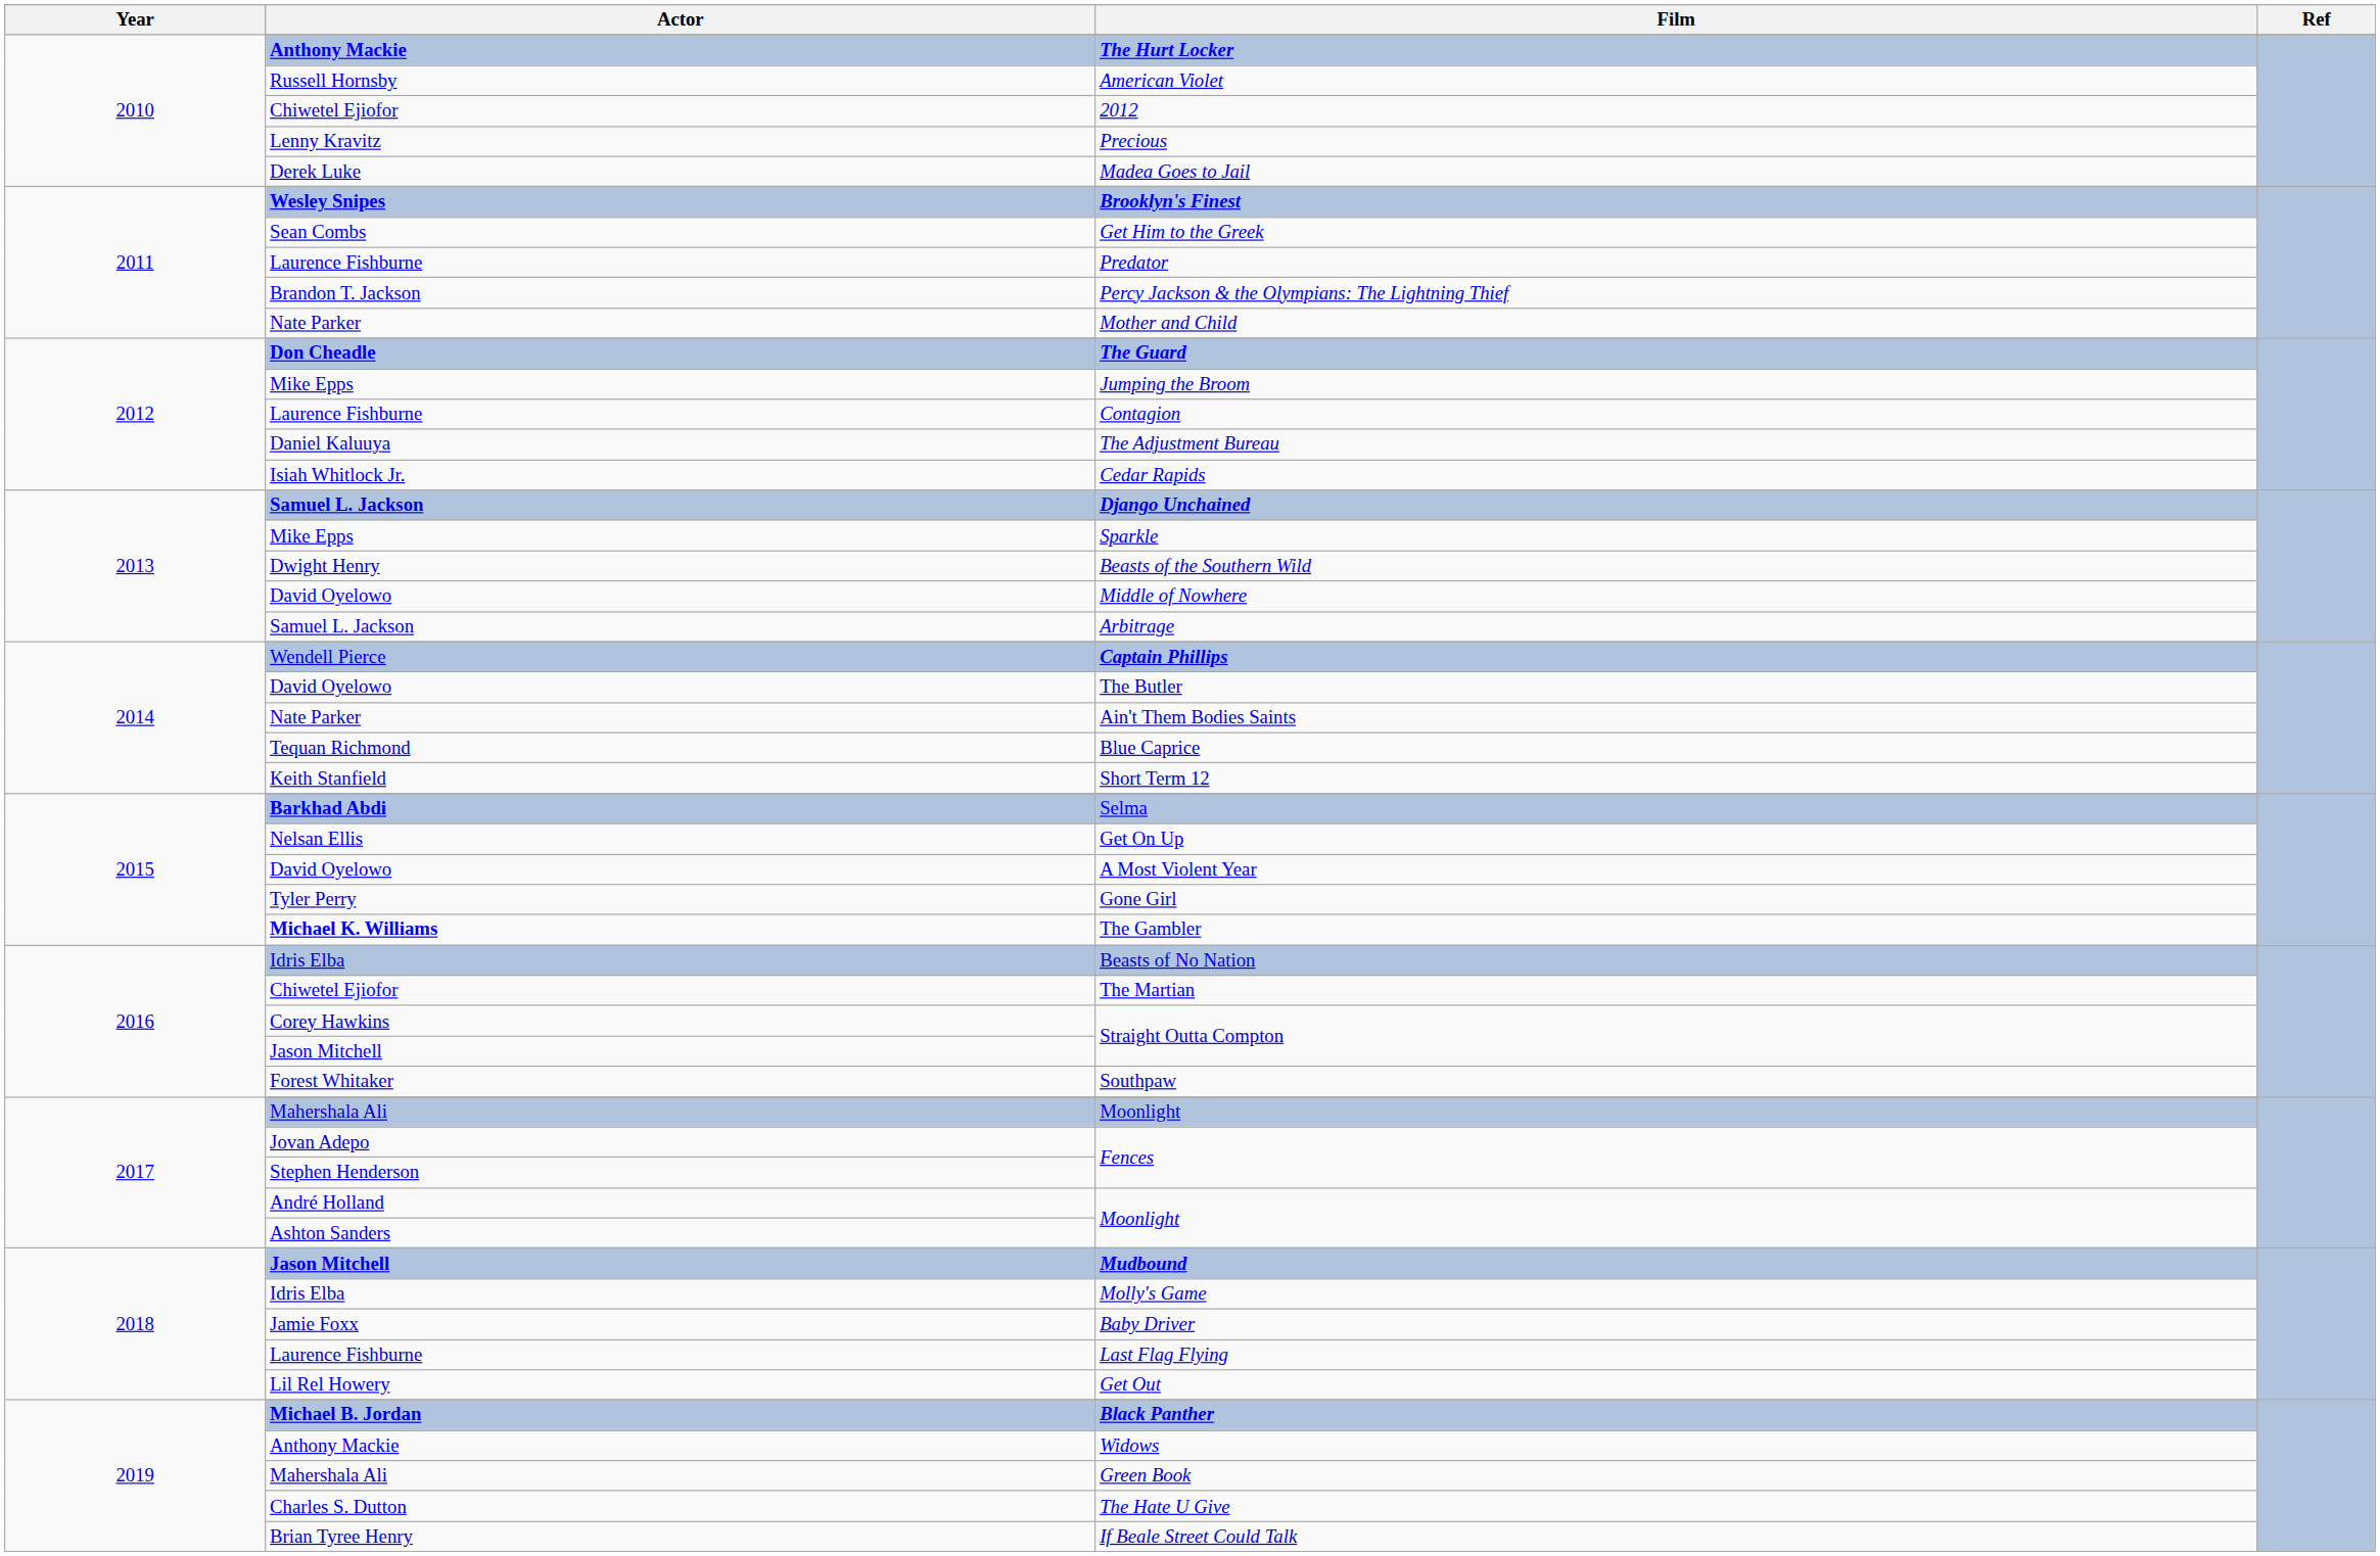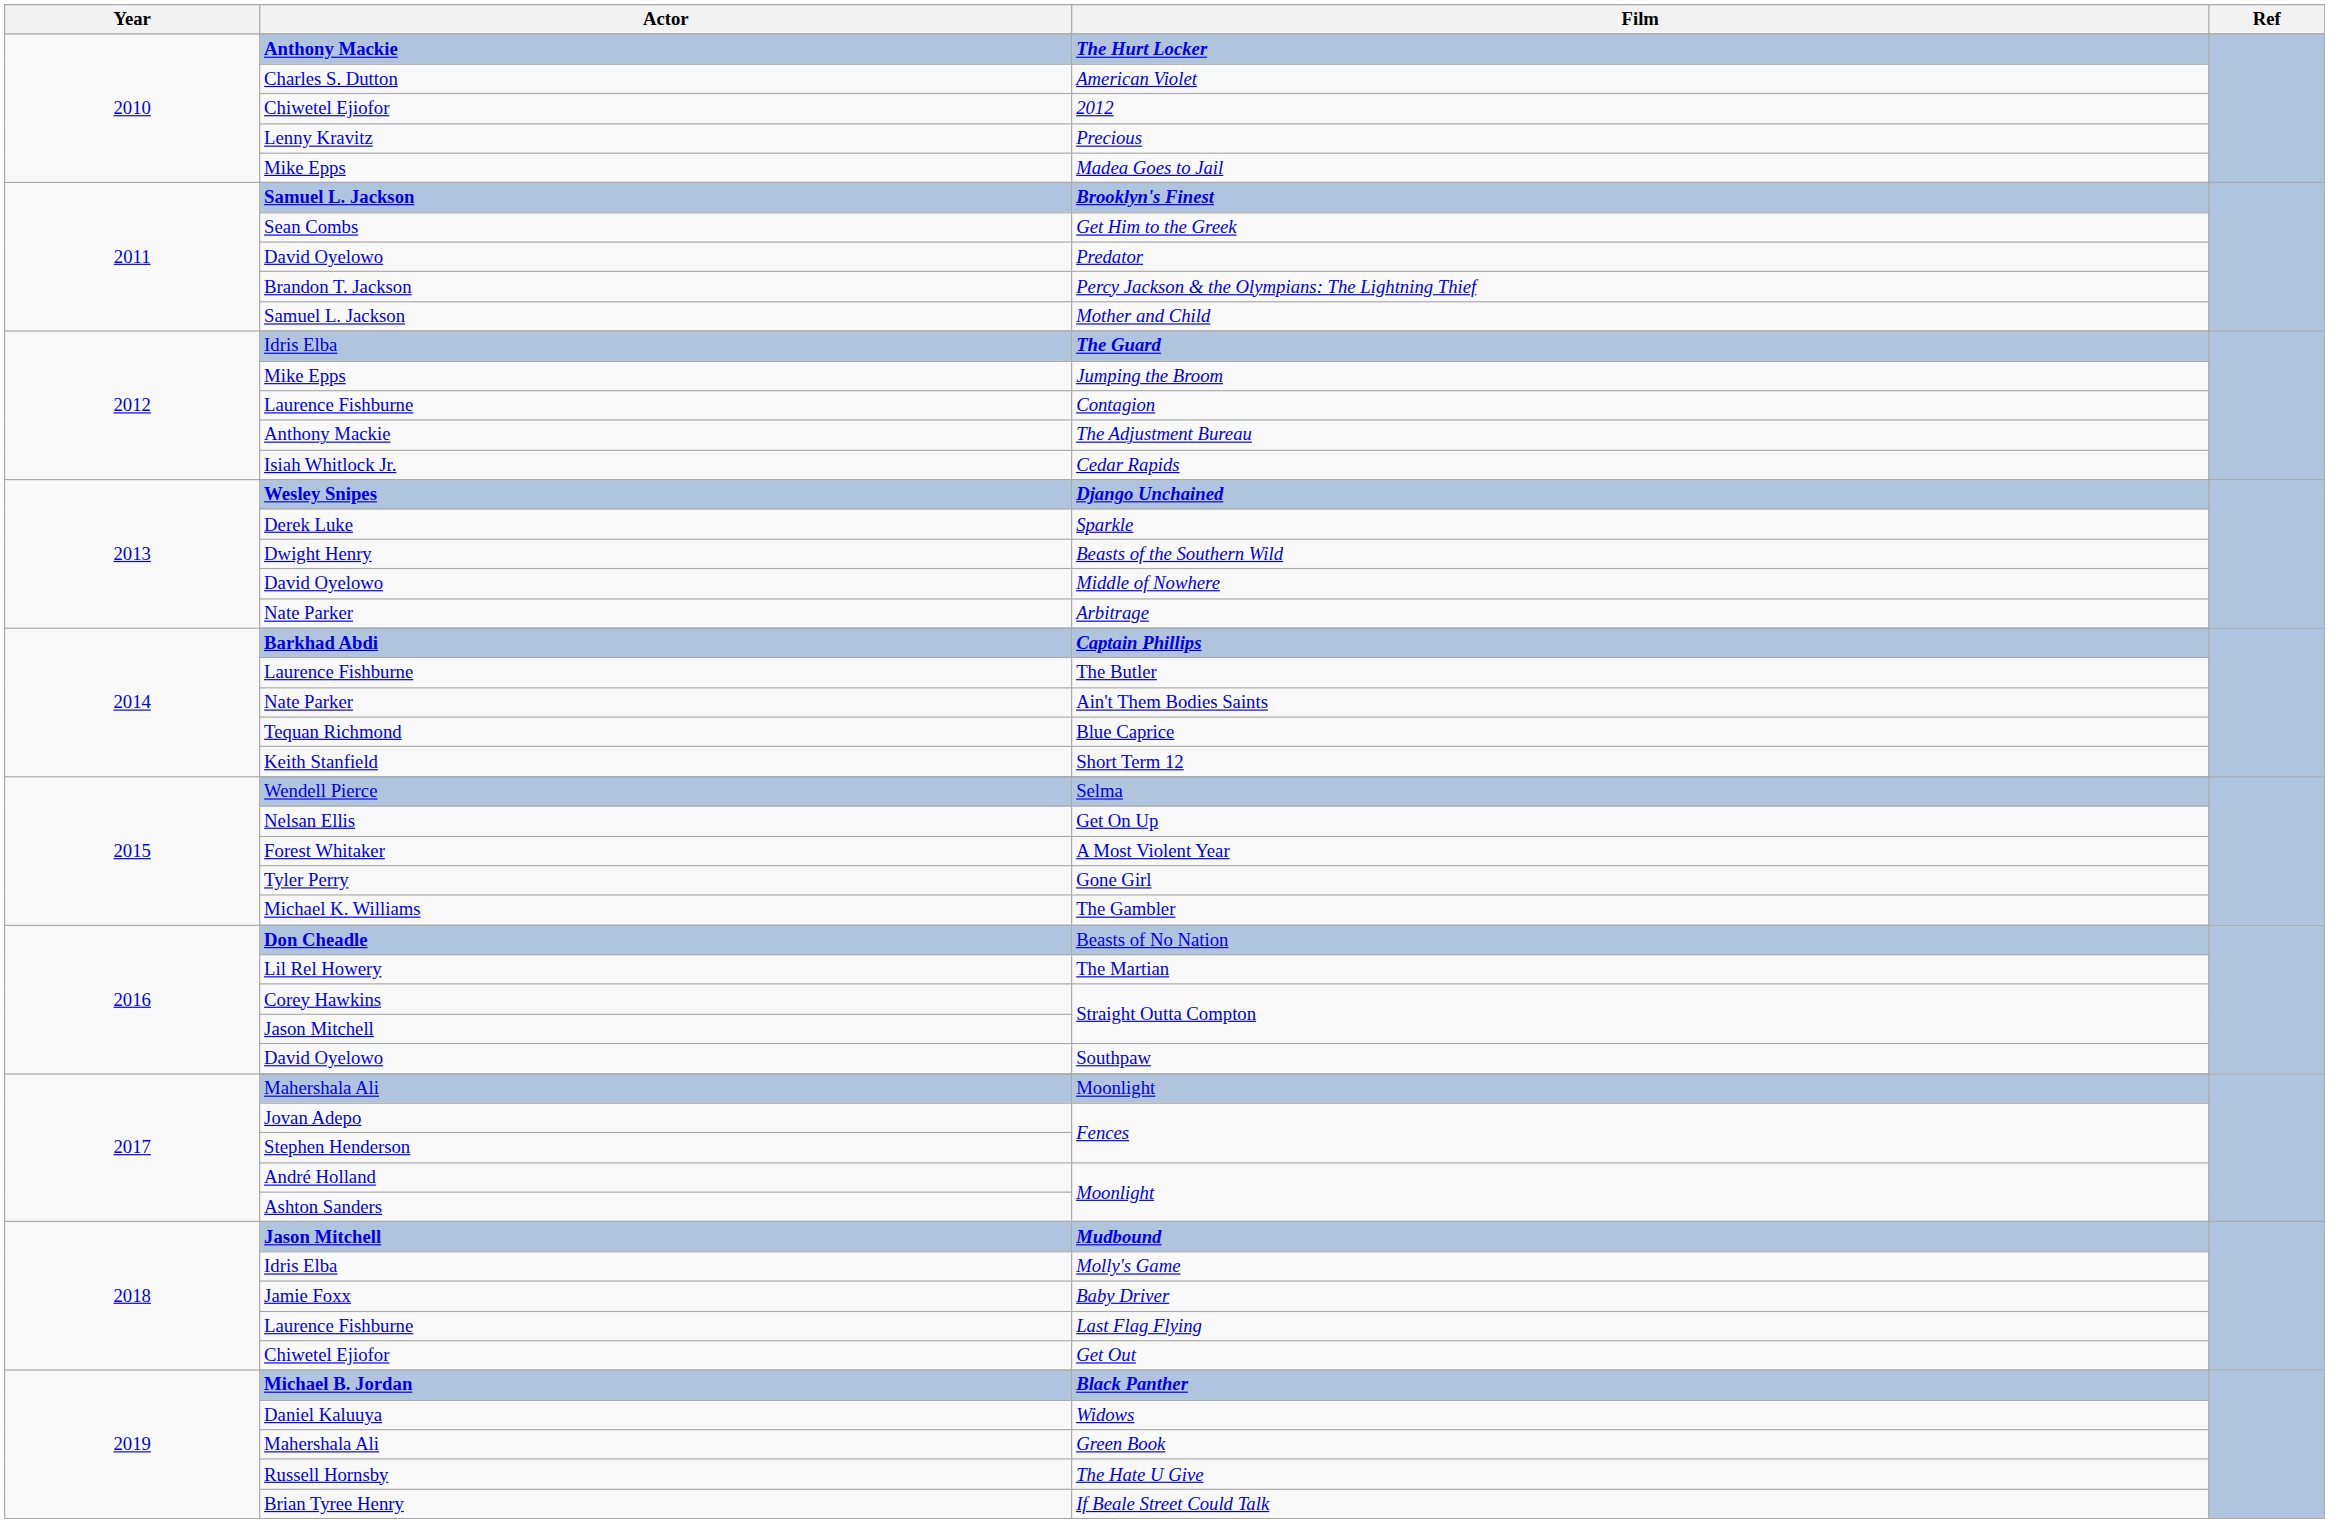 <table class="wikitable" style="width:100%;">
 <tr style="background:#bebebe;">
 <th style="width:11%;">Year</th>
 <th style="width:35%;">Actor</th>
 <th style="width:49%;">Film</th>
 <th style="width:5%;">Ref</th>
 </tr>
 <tr>
 <td rowspan="6" align="center"><a href='#'>2010</a></td>
 </tr>
 <tr style="background:#B0C4DE">
 <td><strong><a href='#'>Anthony Mackie</a></strong></td>
 <td><strong><em><a href='#'>The Hurt Locker</a></em></strong></td>
 <td rowspan="6" align="center"></td>
 </tr>
 <tr>
-<td><a href='#'>Russell Hornsby</a></td>
+<td><a href='#'>Charles S. Dutton</a></td>
 <td><em><a href='#'>American Violet</a></em></td>
 </tr>
 <tr>
 <td><a href='#'>Chiwetel Ejiofor</a></td>
 <td><em><a href='#'>2012</a></em></td>
 </tr>
 <tr>
 <td><a href='#'>Lenny Kravitz</a></td>
 <td><em><a href='#'>Precious</a></em></td>
 </tr>
 <tr>
-<td><a href='#'>Derek Luke</a></td>
+<td><a href='#'>Mike Epps</a></td>
 <td><em><a href='#'>Madea Goes to Jail</a></em></td>
 </tr>
 <tr>
 <td rowspan="6" align="center"><a href='#'>2011</a></td>
 </tr>
 <tr style="background:#B0C4DE">
-<td><strong><a href='#'>Wesley Snipes</a></strong></td>
+<td><strong><a href='#'>Samuel L. Jackson</a></strong></td>
 <td><strong><em><a href='#'>Brooklyn's Finest</a></em></strong></td>
 <td rowspan="6" align="center"></td>
 </tr>
 <tr>
 <td><a href='#'>Sean Combs</a></td>
 <td><em><a href='#'>Get Him to the Greek</a></em></td>
 </tr>
 <tr>
-<td><a href='#'>Laurence Fishburne</a></td>
+<td><a href='#'>David Oyelowo</a></td>
 <td><em><a href='#'>Predator</a></em></td>
 </tr>
 <tr>
 <td><a href='#'>Brandon T. Jackson</a></td>
 <td><em><a href='#'>Percy Jackson & the Olympians: The Lightning Thief</a></em></td>
 </tr>
 <tr>
-<td><a href='#'>Nate Parker</a></td>
+<td><a href='#'>Samuel L. Jackson</a></td>
 <td><em><a href='#'>Mother and Child</a></em></td>
 </tr>
 <tr>
 <td rowspan="6" align="center"><a href='#'>2012</a></td>
 </tr>
 <tr style="background:#B0C4DE">
-<td><strong><a href='#'>Don Cheadle</a></strong></td>
+<td></strong><a href='#'>Idris Elba</a><strong></td>
 <td><strong><em><a href='#'>The Guard</a></em></strong></td>
 <td rowspan="6" align="center"></td>
 </tr>
 <tr>
 <td><a href='#'>Mike Epps</a></td>
 <td><em><a href='#'>Jumping the Broom</a></em></td>
 </tr>
 <tr>
 <td><a href='#'>Laurence Fishburne</a></td>
 <td><em><a href='#'>Contagion</a></em></td>
 </tr>
 <tr>
-<td><a href='#'>Daniel Kaluuya</a></td>
+<td><a href='#'>Anthony Mackie</a></td>
 <td><em><a href='#'>The Adjustment Bureau</a></em></td>
 </tr>
 <tr>
 <td><a href='#'>Isiah Whitlock Jr.</a></td>
 <td><em><a href='#'>Cedar Rapids</a></em></td>
 </tr>
 <tr>
 <td rowspan="6" align="center"><a href='#'>2013</a></td>
 </tr>
 <tr style="background:#B0C4DE">
-<td><strong><a href='#'>Samuel L. Jackson</a></strong></td>
+<td><strong><a href='#'>Wesley Snipes</a></strong></td>
 <td><strong><em><a href='#'>Django Unchained</a></em></strong></td>
 <td rowspan="6" align="center"></td>
 </tr>
 <tr>
-<td><a href='#'>Mike Epps</a></td>
+<td><a href='#'>Derek Luke</a></td>
 <td><em><a href='#'>Sparkle</a></em></td>
 </tr>
 <tr>
 <td><a href='#'>Dwight Henry</a></td>
 <td><em><a href='#'>Beasts of the Southern Wild</a></em></td>
 </tr>
 <tr>
 <td><a href='#'>David Oyelowo</a></td>
 <td><em><a href='#'>Middle of Nowhere</a></em></td>
 </tr>
 <tr>
-<td><a href='#'>Samuel L. Jackson</a></td>
+<td><a href='#'>Nate Parker</a></td>
 <td><em><a href='#'>Arbitrage</a></em></td>
 </tr>
 <tr>
 <td rowspan="6" align="center"><a href='#'>2014</a></td>
 </tr>
 <tr style="background:#B0C4DE">
-<td></strong><a href='#'>Wendell Pierce</a><strong></td>
+<td><strong><a href='#'>Barkhad Abdi</a></strong></td>
 <td><strong><em><a href='#'>Captain Phillips</a><em> <strong></td>
 <td rowspan="6" align="center"></td>
 </tr>
 <tr>
-<td><a href='#'>David Oyelowo</a></td>
+<td><a href='#'>Laurence Fishburne</a></td>
 <td></em><a href='#'>The Butler</a><em></td>
 </tr>
 <tr>
 <td><a href='#'>Nate Parker</a></td>
 <td></em><a href='#'>Ain't Them Bodies Saints</a><em></td>
 </tr>
 <tr>
 <td><a href='#'>Tequan Richmond</a></td>
 <td></em><a href='#'>Blue Caprice</a><em></td>
 </tr>
 <tr>
 <td><a href='#'>Keith Stanfield</a></td>
 <td></em><a href='#'>Short Term 12</a><em></td>
 </tr>
 <tr>
 <td rowspan="6" align="center"><a href='#'>2015</a></td>
 </tr>
 <tr style="background:#B0C4DE">
-<td><strong><a href='#'>Barkhad Abdi</a></strong></td>
+<td></strong><a href='#'>Wendell Pierce</a><strong></td>
 <td></em></strong><a href='#'>Selma</a><strong><em></td>
 <td rowspan="6" align="center"></td>
 </tr>
 <tr>
 <td><a href='#'>Nelsan Ellis</a></td>
 <td></em><a href='#'>Get On Up</a><em></td>
 </tr>
 <tr>
-<td><a href='#'>David Oyelowo</a></td>
+<td><a href='#'>Forest Whitaker</a></td>
 <td></em><a href='#'>A Most Violent Year</a><em></td>
 </tr>
 <tr>
 <td><a href='#'>Tyler Perry</a></td>
 <td></em><a href='#'>Gone Girl</a><em></td>
 </tr>
 <tr>
-<td><strong><a href='#'>Michael K. Williams</a></strong></td>
+<td><a href='#'>Michael K. Williams</a></td>
 <td></em><a href='#'>The Gambler</a><em></td>
 </tr>
 <tr>
 <td rowspan="6" align="center"><a href='#'>2016</a></td>
 </tr>
 <tr style="background:#B0C4DE">
-<td></strong><a href='#'>Idris Elba</a><strong></td>
+<td><strong><a href='#'>Don Cheadle</a></strong></td>
 <td></em></strong><a href='#'>Beasts of No Nation</a><strong><em></td>
 <td rowspan="6" align="center"></td>
 </tr>
 <tr>
-<td><a href='#'>Chiwetel Ejiofor</a></td>
+<td><a href='#'>Lil Rel Howery</a></td>
 <td></em><a href='#'>The Martian</a><em></td>
 </tr>
 <tr>
 <td><a href='#'>Corey Hawkins</a></td>
 <td rowspan="2"></em><a href='#'>Straight Outta Compton</a><em></td>
 </tr>
 <tr>
 <td><a href='#'>Jason Mitchell</a></td>
 </tr>
 <tr>
-<td><a href='#'>Forest Whitaker</a></td>
+<td><a href='#'>David Oyelowo</a></td>
 <td></em><a href='#'>Southpaw</a><em></td>
 </tr>
 <tr>
 <td rowspan="6" align="center"><a href='#'>2017</a></td>
 </tr>
 <tr style="background:#B0C4DE">
 <td></strong><a href='#'>Mahershala Ali</a><strong></td>
 <td></em></strong><a href='#'>Moonlight</a></em> </strong></td>
 <td rowspan="6" align="center"></td>
 </tr>
 <tr>
 <td><a href='#'>Jovan Adepo</a></td>
 <td rowspan=2><em><a href='#'>Fences</a></em></td>
 </tr>
 <tr>
 <td><a href='#'>Stephen Henderson</a></td>
 </tr>
 <tr>
 <td><a href='#'>André Holland</a></td>
 <td rowspan=2><em><a href='#'>Moonlight</a></em></td>
 </tr>
 <tr>
 <td><a href='#'>Ashton Sanders</a></td>
 </tr>
 <tr>
 <td rowspan="6" align="center"><a href='#'>2018</a></td>
 </tr>
 <tr style="background:#B0C4DE">
 <td><strong><a href='#'>Jason Mitchell</a></strong></td>
 <td><strong><em><a href='#'>Mudbound</a></em></strong></td>
 <td rowspan="6" align="center"></td>
 </tr>
 <tr>
 <td><a href='#'>Idris Elba</a></td>
 <td><em><a href='#'>Molly's Game</a></em></td>
 </tr>
 <tr>
 <td><a href='#'>Jamie Foxx</a></td>
 <td><em><a href='#'>Baby Driver</a></em></td>
 </tr>
 <tr>
 <td><a href='#'>Laurence Fishburne</a></td>
 <td><em><a href='#'>Last Flag Flying</a></em></td>
 </tr>
 <tr>
-<td><a href='#'>Lil Rel Howery</a></td>
+<td><a href='#'>Chiwetel Ejiofor</a></td>
 <td><em><a href='#'>Get Out</a></em></td>
 </tr>
 <tr>
 <td rowspan="6" style="text-align:center;"><a href='#'>2019</a></td>
 </tr>
 <tr style="background:#B0C4DE">
 <td><strong><a href='#'>Michael B. Jordan</a></strong></td>
 <td><strong><em><a href='#'>Black Panther</a></em></strong></td>
 <td rowspan="5" align="center"></td>
 </tr>
 <tr>
-<td><a href='#'>Anthony Mackie</a></td>
+<td><a href='#'>Daniel Kaluuya</a></td>
 <td><em><a href='#'>Widows</a></em></td>
 </tr>
 <tr>
 <td><a href='#'>Mahershala Ali</a></td>
 <td><em><a href='#'>Green Book</a></em></td>
 </tr>
 <tr>
-<td><a href='#'>Charles S. Dutton</a></td>
+<td><a href='#'>Russell Hornsby</a></td>
 <td><em><a href='#'>The Hate U Give</a></em></td>
 </tr>
 <tr>
 <td><a href='#'>Brian Tyree Henry</a></td>
 <td><em><a href='#'>If Beale Street Could Talk</a></em></td>
 </tr>
 </table>
